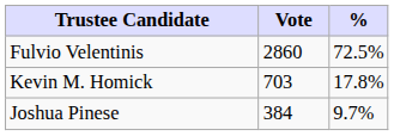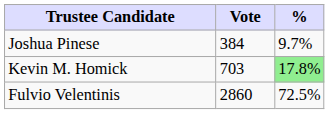 <table class="wikitable sortable">
 <tr>
 <th style="background:#ddf; width:200px;">Trustee Candidate</th>
 <th style="background:#ddf; width:50px;">Vote</th>
 <th style="background:#ddf; width:30px;">%</th>
 </tr>
 <tr>
+<td>Joshua Pinese</td>
+<td>384</td>
+<td>9.7%</td>
+</tr>
+<tr>
+<td>Kevin M. Homick</td>
+<td>703</td>
+<td style="background: lightgreen;">17.8%</td>
+</tr>
+<tr>
 <td>Fulvio Velentinis</td>
 <td>2860</td>
 <td>72.5%</td>
 </tr>
-<tr>
-<td>Kevin M. Homick</td>
-<td>703</td>
-<td>17.8%</td>
-</tr>
-<tr>
-<td>Joshua Pinese</td>
-<td>384</td>
-<td>9.7%</td>
-</tr>
 </table>
